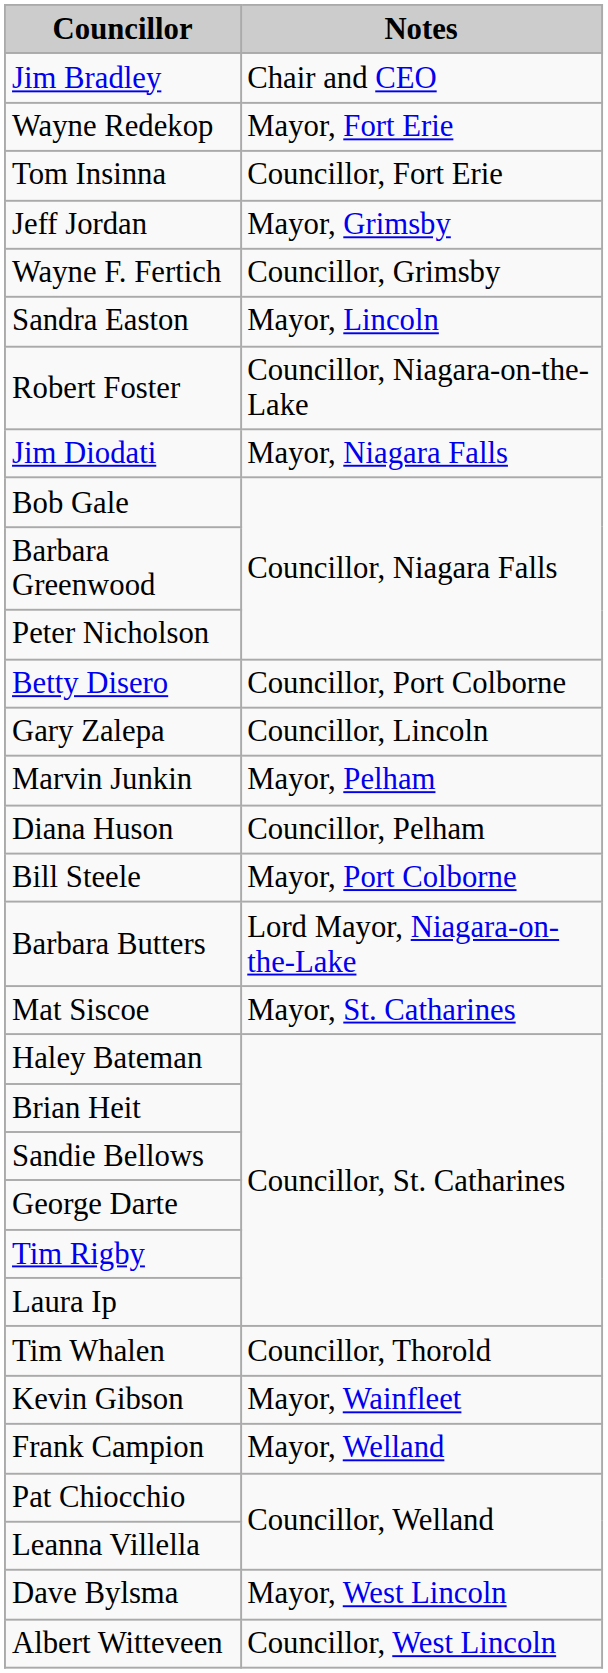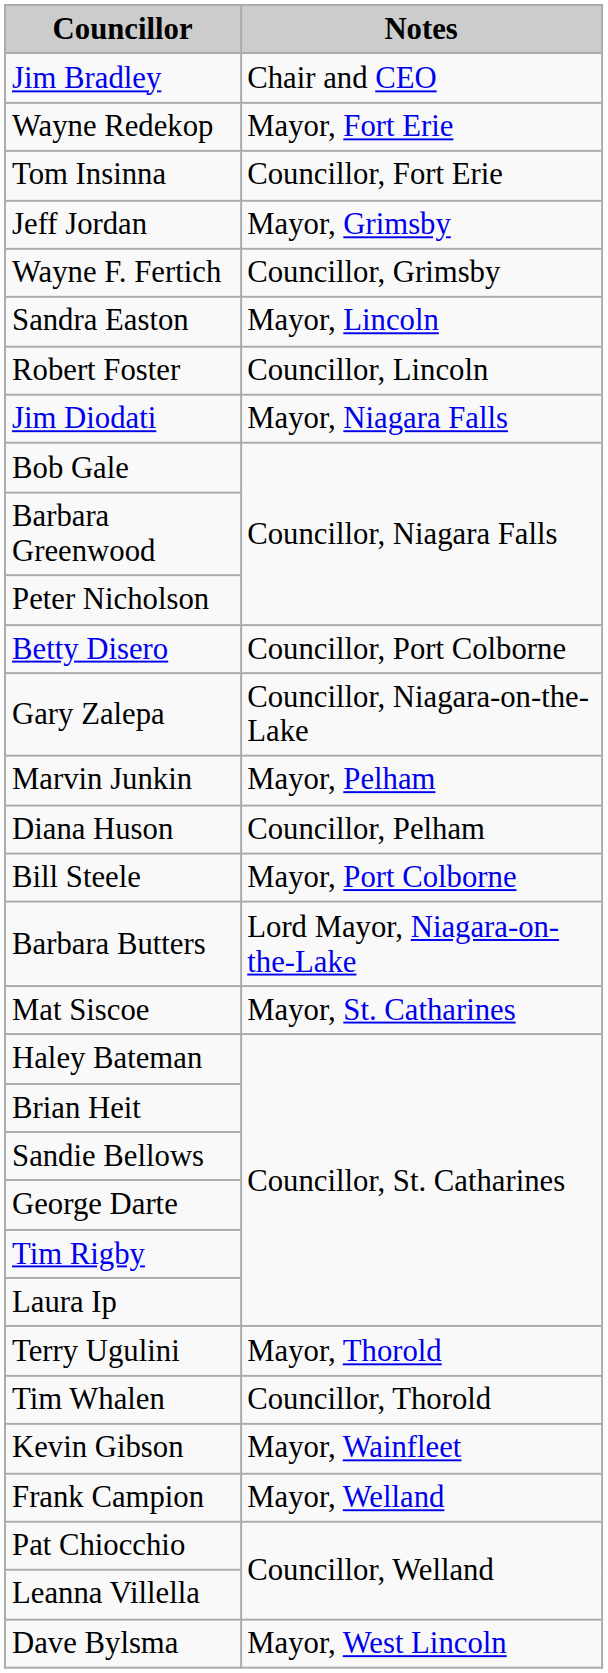 <table class="wikitable" width=50%>
 <tr>
 <th style="background:#cccccc;">Councillor</th>
 <th style="background:#cccccc;">Notes</th>
 </tr>
 <tr>
 <td><a href='#'>Jim Bradley</a></td>
 <td>Chair and <a href='#'>CEO</a></td>
 </tr>
 <tr>
 <td>Wayne Redekop</td>
 <td>Mayor, <a href='#'>Fort Erie</a></td>
 </tr>
 <tr>
 <td>Tom Insinna</td>
 <td>Councillor, Fort Erie</td>
 </tr>
 <tr>
 <td>Jeff Jordan</td>
 <td>Mayor, <a href='#'>Grimsby</a></td>
 </tr>
 <tr>
 <td>Wayne F. Fertich</td>
 <td>Councillor, Grimsby</td>
 </tr>
 <tr>
 <td>Sandra Easton</td>
 <td>Mayor, <a href='#'>Lincoln</a></td>
 </tr>
 <tr>
 <td>Robert Foster</td>
-<td>Councillor, Niagara-on-the-Lake</td>
+<td>Councillor, Lincoln</td>
 </tr>
 <tr>
 <td><a href='#'>Jim Diodati</a></td>
 <td>Mayor, <a href='#'>Niagara Falls</a></td>
 </tr>
 <tr>
 <td>Bob Gale</td>
 <td rowspan="3">Councillor, Niagara Falls</td>
 </tr>
 <tr>
 <td>Barbara Greenwood</td>
 </tr>
 <tr>
 <td>Peter Nicholson</td>
 </tr>
 <tr>
 <td><a href='#'>Betty Disero</a></td>
 <td>Councillor, Port Colborne</td>
 </tr>
 <tr>
 <td>Gary Zalepa</td>
-<td>Councillor, Lincoln</td>
+<td>Councillor, Niagara-on-the-Lake</td>
 </tr>
 <tr>
 <td>Marvin Junkin</td>
 <td>Mayor, <a href='#'>Pelham</a></td>
 </tr>
 <tr>
 <td>Diana Huson</td>
 <td>Councillor, Pelham</td>
 </tr>
 <tr>
 <td>Bill Steele</td>
 <td>Mayor, <a href='#'>Port Colborne</a></td>
 </tr>
 <tr>
 <td>Barbara Butters</td>
 <td>Lord Mayor, <a href='#'>Niagara-on-the-Lake</a></td>
 </tr>
 <tr>
 <td>Mat Siscoe</td>
 <td>Mayor, <a href='#'>St. Catharines</a></td>
 </tr>
 <tr>
 <td>Haley Bateman</td>
 <td rowspan="6">Councillor, St. Catharines</td>
 </tr>
 <tr>
 <td>Brian Heit</td>
 </tr>
 <tr>
 <td>Sandie Bellows</td>
 </tr>
 <tr>
 <td>George Darte</td>
 </tr>
 <tr>
 <td><a href='#'>Tim Rigby</a></td>
 </tr>
 <tr>
 <td>Laura Ip</td>
 </tr>
 <tr>
+<td>Terry Ugulini</td>
+<td>Mayor, <a href='#'>Thorold</a></td>
+</tr>
+<tr>
 <td>Tim Whalen</td>
 <td>Councillor, Thorold</td>
 </tr>
 <tr>
 <td>Kevin Gibson</td>
 <td>Mayor, <a href='#'>Wainfleet</a></td>
 </tr>
 <tr>
 <td>Frank Campion</td>
 <td>Mayor, <a href='#'>Welland</a></td>
 </tr>
 <tr>
 <td>Pat Chiocchio</td>
 <td rowspan="2">Councillor, Welland</td>
 </tr>
 <tr>
 <td>Leanna Villella</td>
 </tr>
 <tr>
 <td>Dave Bylsma</td>
 <td>Mayor, <a href='#'>West Lincoln</a></td>
 </tr>
-<tr>
-<td>Albert Witteveen</td>
-<td>Councillor, <a href='#'>West Lincoln</a></td>
-</tr>
 </table>
